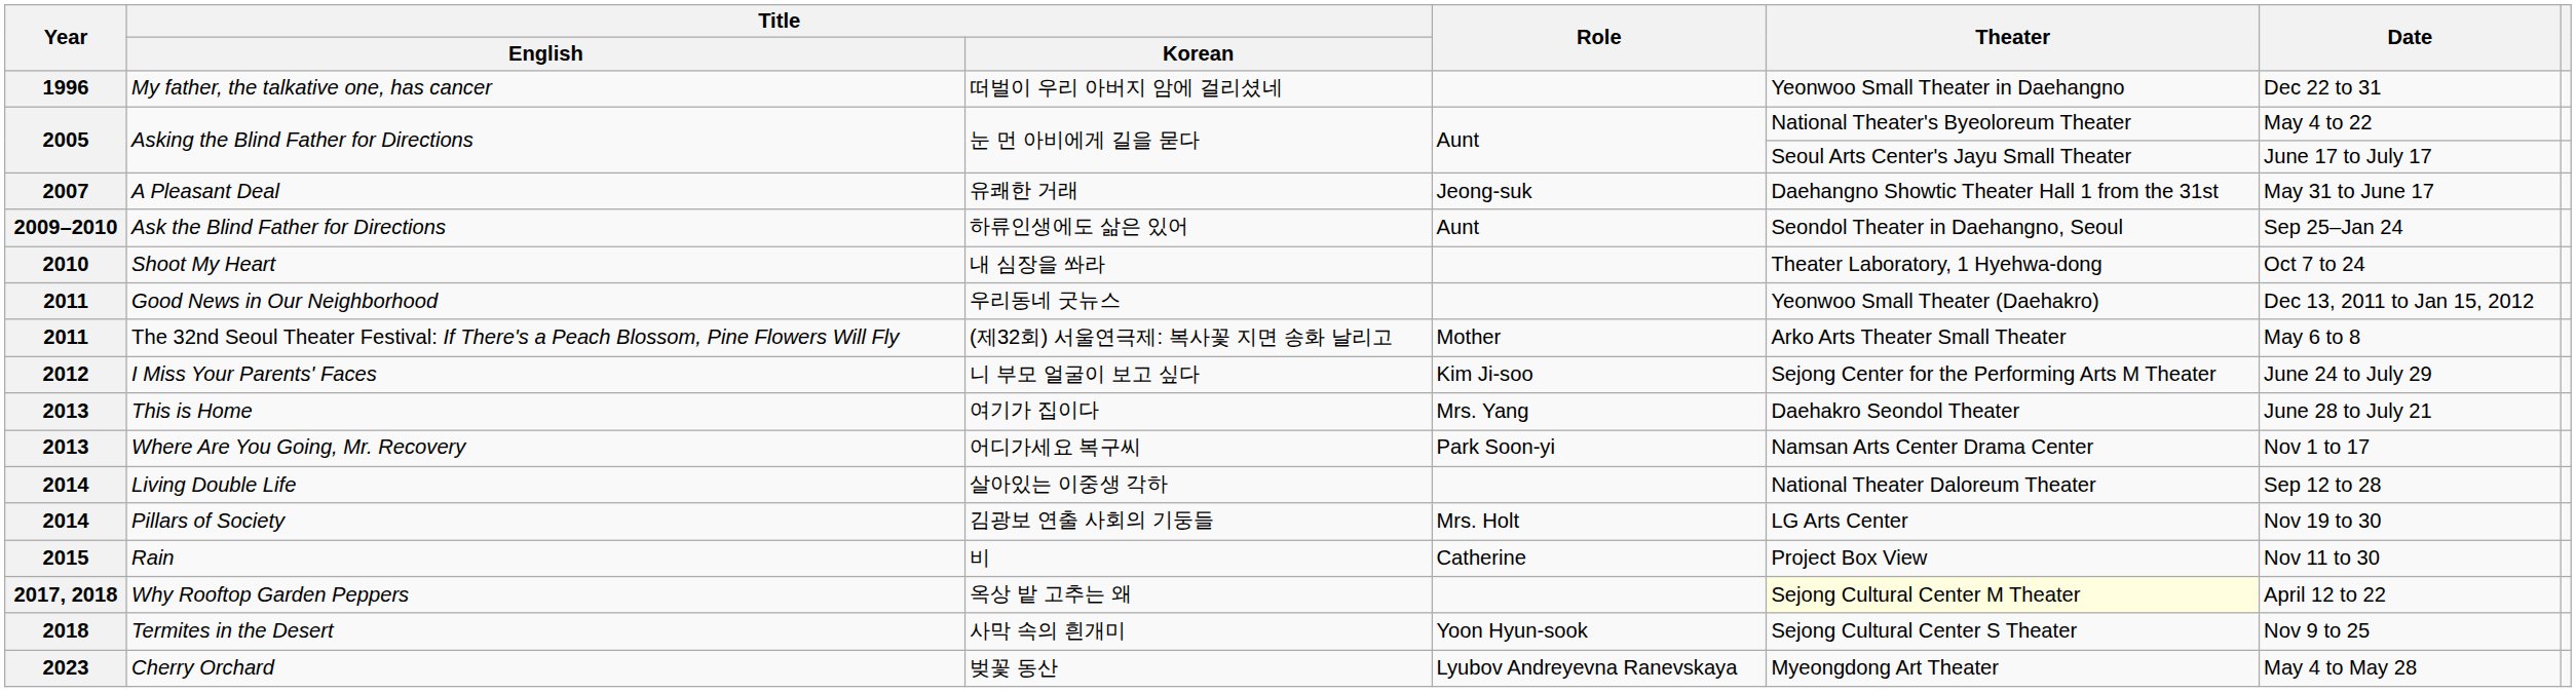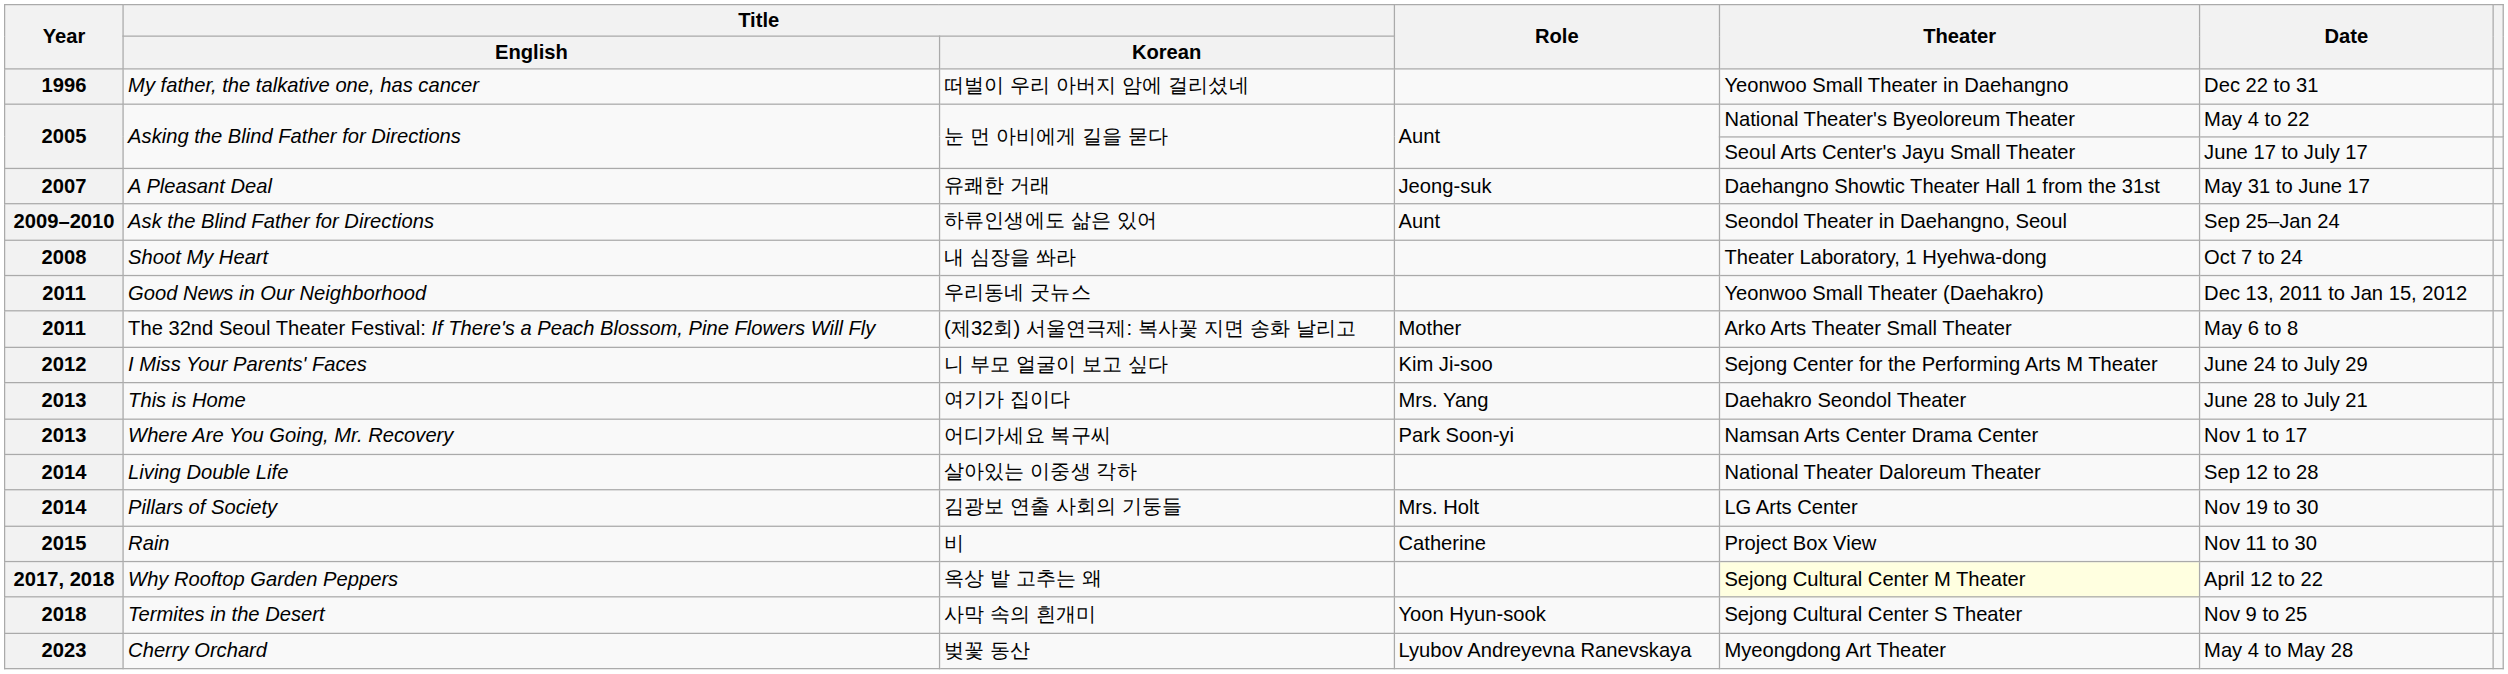 <table class="wikitable sortable plainrowheaders" style="clear:none; font-size:100%; padding:0 auto; width:100%; margin:auto">
 <tr>
 <th rowspan="2" scope="col">Year</th>
 <th colspan="2" scope="col">Title</th>
 <th rowspan="2" scope="col">Role</th>
 <th rowspan="2" scope="col">Theater</th>
 <th rowspan="2" scope="col">Date</th>
 <th rowspan="2" scope="col" class="unsortable"></th>
 </tr>
 <tr>
 <th>English</th>
 <th>Korean</th>
 </tr>
 <tr>
 <th scope="row">1996</th>
 <td><em>My father, the talkative one, has cancer</em></td>
 <td>떠벌이 우리 아버지 암에 걸리셨네</td>
 <td></td>
 <td>Yeonwoo Small Theater in Daehangno</td>
 <td>Dec 22 to 31</td>
 <td></td>
 </tr>
 <tr>
 <th rowspan="2" scope="row">2005</th>
 <td rowspan="2"><em>Asking the Blind Father for Directions</em></td>
 <td rowspan="2">눈 먼 아비에게 길을 묻다</td>
 <td rowspan="2">Aunt</td>
 <td>National Theater's Byeoloreum Theater</td>
 <td>May 4 to 22</td>
 <td></td>
 </tr>
 <tr>
 <td>Seoul Arts Center's Jayu Small Theater</td>
 <td>June 17 to July 17</td>
 <td></td>
 </tr>
 <tr>
 <th scope="row">2007</th>
 <td><em>A Pleasant Deal</em></td>
 <td>유쾌한 거래</td>
 <td>Jeong-suk</td>
 <td>Daehangno Showtic Theater Hall 1 from the 31st</td>
 <td>May 31 to June 17</td>
 <td></td>
 </tr>
 <tr>
 <th scope="row">2009–2010</th>
 <td><em>Ask the Blind Father for Directions</em></td>
 <td>하류인생에도 삶은 있어</td>
 <td>Aunt</td>
 <td>Seondol Theater in Daehangno, Seoul</td>
 <td>Sep 25–Jan 24</td>
 <td></td>
 </tr>
 <tr>
-<th scope="row">2010</th>
+<th scope="row">2008</th>
 <td><em>Shoot My Heart</em></td>
 <td>내 심장을 쏴라</td>
 <td></td>
 <td>Theater Laboratory, 1 Hyehwa-dong</td>
 <td>Oct 7 to 24</td>
 <td></td>
 </tr>
 <tr>
 <th scope="row">2011</th>
 <td><em>Good News in Our Neighborhood</em></td>
 <td>우리동네 굿뉴스</td>
 <td></td>
 <td>Yeonwoo Small Theater (Daehakro)</td>
 <td>Dec 13, 2011 to Jan 15, 2012</td>
 <td></td>
 </tr>
 <tr>
 <th scope="row">2011</th>
 <td>The 32nd Seoul Theater Festival: <em>If There's a Peach Blossom, Pine Flowers Will Fly</em></td>
 <td>(제32회) 서울연극제: 복사꽃 지면 송화 날리고</td>
 <td>Mother</td>
 <td>Arko Arts Theater Small Theater</td>
 <td>May 6 to 8</td>
 <td></td>
 </tr>
 <tr>
 <th scope="row">2012</th>
 <td><em>I Miss Your Parents' Faces</em></td>
 <td>니 부모 얼굴이 보고 싶다</td>
 <td>Kim Ji-soo</td>
 <td>Sejong Center for the Performing Arts M Theater</td>
 <td>June 24 to July 29</td>
 <td></td>
 </tr>
 <tr>
 <th scope="row">2013</th>
 <td><em>This is Home</em></td>
 <td>여기가 집이다</td>
 <td>Mrs. Yang</td>
 <td>Daehakro Seondol Theater</td>
 <td>June 28 to July 21</td>
 <td></td>
 </tr>
 <tr>
 <th scope="row">2013</th>
 <td><em>Where Are You Going, Mr. Recovery</em></td>
 <td>어디가세요 복구씨</td>
 <td>Park Soon-yi</td>
 <td>Namsan Arts Center Drama Center</td>
 <td>Nov 1 to 17</td>
 <td></td>
 </tr>
 <tr>
 <th scope="row">2014</th>
 <td><em>Living Double Life</em></td>
 <td>살아있는 이중생 각하</td>
 <td></td>
 <td>National Theater Daloreum Theater</td>
 <td>Sep 12 to 28</td>
 <td></td>
 </tr>
 <tr>
 <th scope="row">2014</th>
 <td><em>Pillars of Society</em></td>
 <td>김광보 연출 사회의 기둥들</td>
 <td>Mrs. Holt</td>
 <td>LG Arts Center</td>
 <td>Nov 19 to 30</td>
 <td></td>
 </tr>
 <tr>
 <th scope="row">2015</th>
 <td><em>Rain</em></td>
 <td>비</td>
 <td>Catherine</td>
 <td>Project Box View</td>
 <td>Nov 11 to 30</td>
 <td></td>
 </tr>
 <tr>
 <th scope="row">2017, 2018</th>
 <td><em>Why Rooftop Garden Peppers</em></td>
 <td>옥상 밭 고추는 왜</td>
 <td></td>
 <td style="background: lightyellow;">Sejong Cultural Center M Theater</td>
 <td>April 12 to 22</td>
 <td></td>
 </tr>
 <tr>
 <th scope="row">2018</th>
 <td><em>Termites in the Desert</em></td>
 <td>사막 속의 흰개미</td>
 <td>Yoon Hyun-sook</td>
 <td>Sejong Cultural Center S Theater</td>
 <td>Nov 9 to 25</td>
 <td></td>
 </tr>
 <tr>
 <th scope="row">2023</th>
 <td><em>Cherry Orchard</em></td>
 <td>벚꽃 동산</td>
 <td>Lyubov Andreyevna Ranevskaya</td>
 <td>Myeongdong Art Theater</td>
 <td>May 4 to May 28</td>
 <td></td>
 </tr>
 </table>
